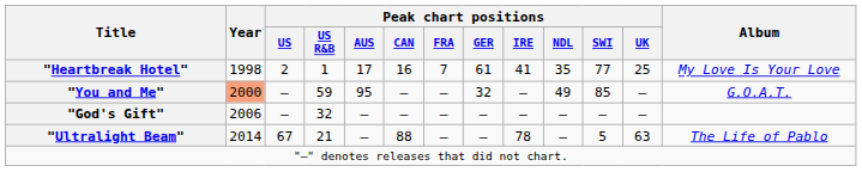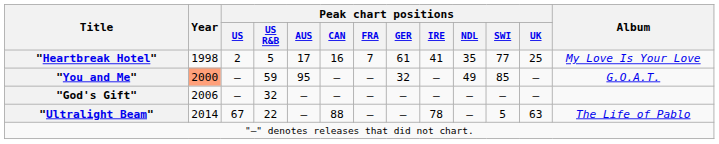 <table class="wikitable plainrowheaders" style="text-align:center;">
 <tr>
 <th scope="col" rowspan="2" style="width:16em;">Title</th>
 <th scope="col" rowspan="2" style="width:2em;">Year</th>
 <th scope="col" colspan="10">Peak chart positions</th>
 <th scope="col" rowspan="2" style="width:14em;">Album</th>
 </tr>
 <tr>
 <th style="width:3em;font-size:85%"><a href='#'>US</a><br></th>
 <th style="width:3em;font-size:85%"><a href='#'>US<br> R&B</a><br></th>
 <th style="width:3em;font-size:85%"><a href='#'>AUS</a></th>
 <th style="width:3em;font-size:85%"><a href='#'>CAN</a><br></th>
 <th style="width:3em;font-size:85%"><a href='#'>FRA</a></th>
 <th style="width:3em;font-size:85%"><a href='#'>GER</a></th>
 <th style="width:3em;font-size:85%"><a href='#'>IRE</a></th>
 <th style="width:3em;font-size:85%"><a href='#'>NDL</a></th>
 <th style="width:3em;font-size:85%"><a href='#'>SWI</a></th>
 <th style="width:3em;font-size:85%"><a href='#'>UK</a></th>
 </tr>
 <tr>
 <th scope="row">"<a href='#'>Heartbreak Hotel</a>"<br></th>
 <td>1998</td>
 <td>2</td>
-<td>1</td>
+<td>5</td>
 <td>17</td>
 <td>16</td>
 <td>7</td>
 <td>61</td>
 <td>41</td>
 <td>35</td>
 <td>77</td>
 <td>25</td>
 <td><em><a href='#'>My Love Is Your Love</a></em></td>
 </tr>
 <tr>
 <th scope="row">"<a href='#'>You and Me</a>"<br></th>
 <td style="background: lightsalmon;">2000</td>
 <td>—</td>
 <td>59</td>
 <td>95</td>
 <td>—</td>
 <td>—</td>
 <td>32</td>
 <td>—</td>
 <td>49</td>
 <td>85</td>
 <td>—</td>
 <td><em><a href='#'>G.O.A.T.</a></em></td>
 </tr>
 <tr>
 <th scope="row">"God's Gift"<br></th>
 <td>2006</td>
 <td>—</td>
 <td>32</td>
 <td>—</td>
 <td>—</td>
 <td>—</td>
 <td>—</td>
 <td>—</td>
 <td>—</td>
 <td>—</td>
 <td>—</td>
 <td></td>
 </tr>
 <tr>
 <th scope="row">"<a href='#'>Ultralight Beam</a>"<br></th>
 <td>2014</td>
 <td>67</td>
-<td>21</td>
+<td>22</td>
 <td>—</td>
 <td>88</td>
 <td>—</td>
 <td>—</td>
 <td>78</td>
 <td>—</td>
 <td>5</td>
 <td>63</td>
 <td><em><a href='#'>The Life of Pablo</a></em></td>
 </tr>
 <tr>
 <td align="center" colspan="13" style="font-size: 85%">"—" denotes releases that did not chart.</td>
 </tr>
 </table>
